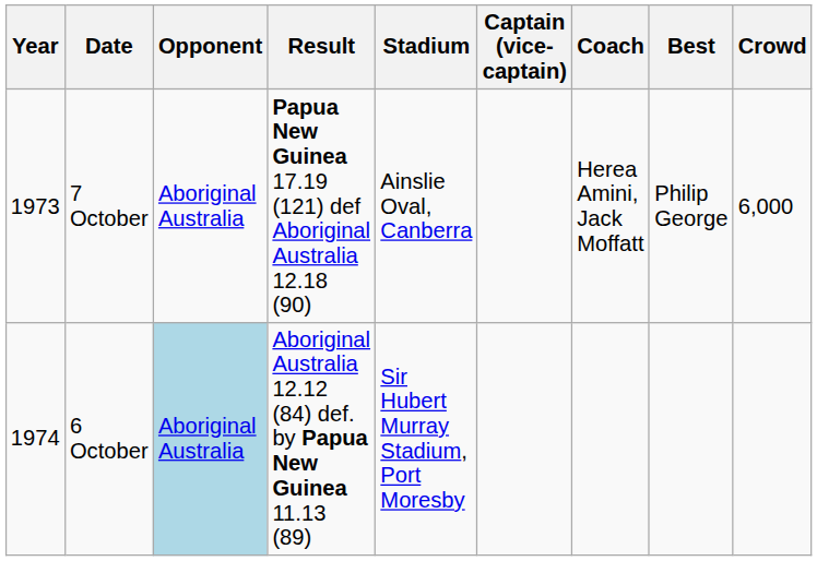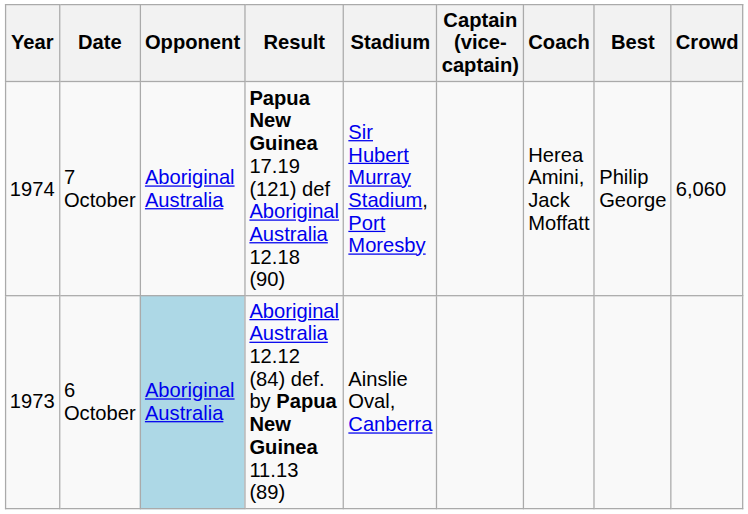 <table class="wikitable sortable" style="width: 75%; margin: 0 auto 0 auto;">
 <tr>
 <th>Year</th>
 <th>Date</th>
 <th>Opponent</th>
 <th>Result</th>
 <th>Stadium</th>
 <th>Captain (vice-captain)</th>
 <th>Coach</th>
 <th>Best</th>
 <th>Crowd</th>
 </tr>
 <tr>
-<td>1973</td>
+<td>1974</td>
 <td>7 October</td>
 <td><a href='#'>Aboriginal Australia</a></td>
 <td> <strong>Papua New Guinea</strong> 17.19 (121) def <a href='#'>Aboriginal Australia</a> 12.18 (90)</td>
-<td>Ainslie Oval, <a href='#'>Canberra</a></td>
+<td><a href='#'>Sir Hubert Murray Stadium</a>, <a href='#'>Port Moresby</a></td>
 <td></td>
 <td>Herea Amini, Jack Moffatt</td>
 <td>Philip George</td>
-<td>6,000</td>
+<td>6,060</td>
 </tr>
 <tr>
-<td>1974</td>
+<td>1973</td>
 <td>6 October</td>
 <td style="background: lightblue;"><a href='#'>Aboriginal Australia</a></td>
 <td><a href='#'>Aboriginal Australia</a> 12.12 (84) def. by  <strong>Papua New Guinea</strong> 11.13 (89)</td>
-<td><a href='#'>Sir Hubert Murray Stadium</a>, <a href='#'>Port Moresby</a></td>
+<td>Ainslie Oval, <a href='#'>Canberra</a></td>
 <td></td>
 <td></td>
 <td></td>
 <td></td>
 </tr>
 </table>
